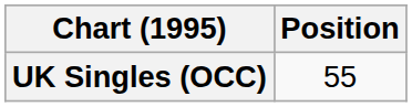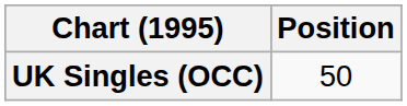 <table class="wikitable plainrowheaders" style="text-align:center">
 <tr>
 <th>Chart (1995)</th>
 <th>Position</th>
 </tr>
 <tr>
 <th scope="row">UK Singles (OCC)</th>
-<td>55</td>
+<td>50</td>
 </tr>
 </table>
